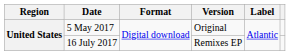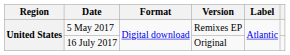 <table class="wikitable plainrowheaders">
 <tr>
 <th>Region</th>
 <th>Date</th>
 <th>Format</th>
 <th>Version</th>
 <th>Label</th>
 <th></th>
 </tr>
 <tr>
 <th scope="row" rowspan="2">United States</th>
 <td>5 May 2017</td>
 <td rowspan="2"><a href='#'>Digital download</a></td>
-<td>Original</td>
+<td>Remixes EP</td>
 <td rowspan="2"><a href='#'>Atlantic</a></td>
 <td></td>
 </tr>
 <tr>
 <td>16 July 2017</td>
-<td>Remixes EP</td>
+<td>Original</td>
 <td></td>
 </tr>
 </table>
